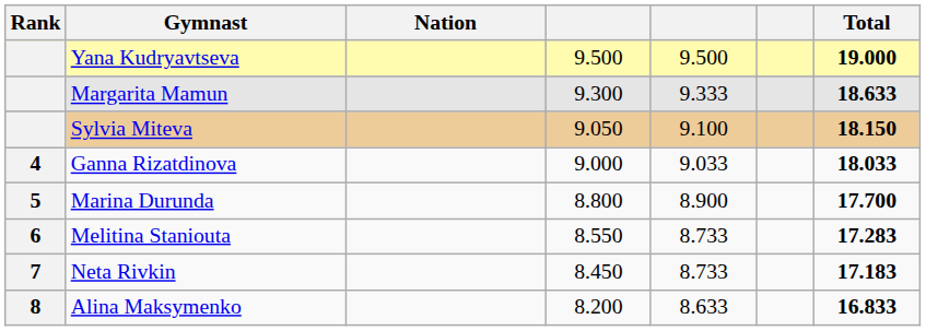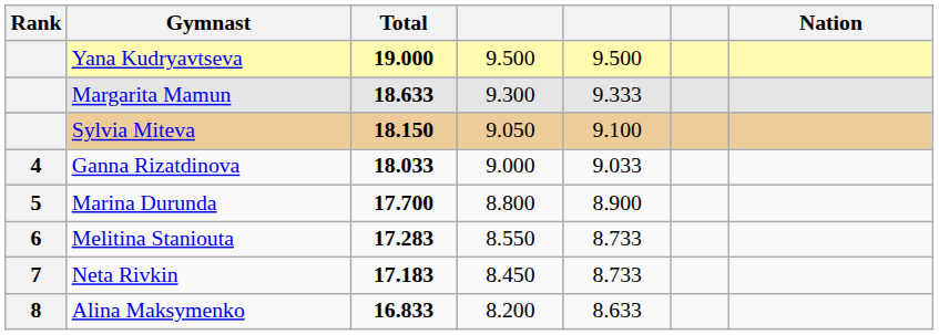 <table class="wikitable sortable" style="text-align:center; font-size:85%">
 <tr>
 <th scope="col" style="width:20px;">Rank</th>
 <th ! scope="col" style="width:170px;">Gymnast</th>
-<th ! scope="col" style="width:120px;">Nation</th>
+<th ! scope="col" style="width:60px;">Total</th>
 <th ! scope="col" style="width:60px;"></th>
 <th ! scope="col" style="width:60px;"></th>
 <th ! scope="col" style="width:30px;"></th>
-<th ! scope="col" style="width:60px;">Total</th>
+<th ! scope="col" style="width:120px;">Nation</th>
 </tr>
 <tr bgcolor=fffcaf>
 <th scope=row></th>
 <td align=left><a href='#'>Yana Kudryavtseva</a></td>
-<td style="text-align:left;"></td>
+<td><strong>19.000</strong></td>
 <td>9.500</td>
 <td>9.500</td>
 <td></td>
-<td><strong>19.000</strong></td>
+<td style="text-align:left;"></td>
 </tr>
 <tr bgcolor=e5e5e5>
 <th scope=row></th>
 <td align=left><a href='#'>Margarita Mamun</a></td>
-<td style="text-align:left;"></td>
+<td><strong>18.633</strong></td>
 <td>9.300</td>
 <td>9.333</td>
 <td></td>
-<td><strong>18.633</strong></td>
+<td style="text-align:left;"></td>
 </tr>
 <tr bgcolor=eecc99>
 <th scope=row></th>
 <td align=left><a href='#'>Sylvia Miteva</a></td>
-<td style="text-align:left;"></td>
+<td><strong>18.150</strong></td>
 <td>9.050</td>
 <td>9.100</td>
 <td></td>
-<td><strong>18.150</strong></td>
+<td style="text-align:left;"></td>
 </tr>
 <tr>
 <th scope=row>4</th>
 <td align=left><a href='#'>Ganna Rizatdinova</a></td>
-<td style="text-align:left;"></td>
+<td><strong>18.033</strong></td>
 <td>9.000</td>
 <td>9.033</td>
 <td></td>
-<td><strong>18.033</strong></td>
+<td style="text-align:left;"></td>
 </tr>
 <tr>
 <th scope=row>5</th>
 <td align=left><a href='#'>Marina Durunda</a></td>
-<td style="text-align:left;"></td>
+<td><strong>17.700</strong></td>
 <td>8.800</td>
 <td>8.900</td>
 <td></td>
-<td><strong>17.700</strong></td>
+<td style="text-align:left;"></td>
 </tr>
 <tr>
 <th scope=row>6</th>
 <td align=left><a href='#'>Melitina Staniouta</a></td>
-<td style="text-align:left;"></td>
+<td><strong>17.283</strong></td>
 <td>8.550</td>
 <td>8.733</td>
 <td></td>
-<td><strong>17.283</strong></td>
+<td style="text-align:left;"></td>
 </tr>
 <tr>
 <th scope=row>7</th>
 <td align=left><a href='#'>Neta Rivkin</a></td>
-<td style="text-align:left;"></td>
+<td><strong>17.183</strong></td>
 <td>8.450</td>
 <td>8.733</td>
 <td></td>
-<td><strong>17.183</strong></td>
+<td style="text-align:left;"></td>
 </tr>
 <tr>
 <th scope=row>8</th>
 <td align=left><a href='#'>Alina Maksymenko</a></td>
-<td style="text-align:left;"></td>
+<td><strong>16.833</strong></td>
 <td>8.200</td>
 <td>8.633</td>
 <td></td>
-<td><strong>16.833</strong></td>
+<td style="text-align:left;"></td>
 </tr>
 </table>
